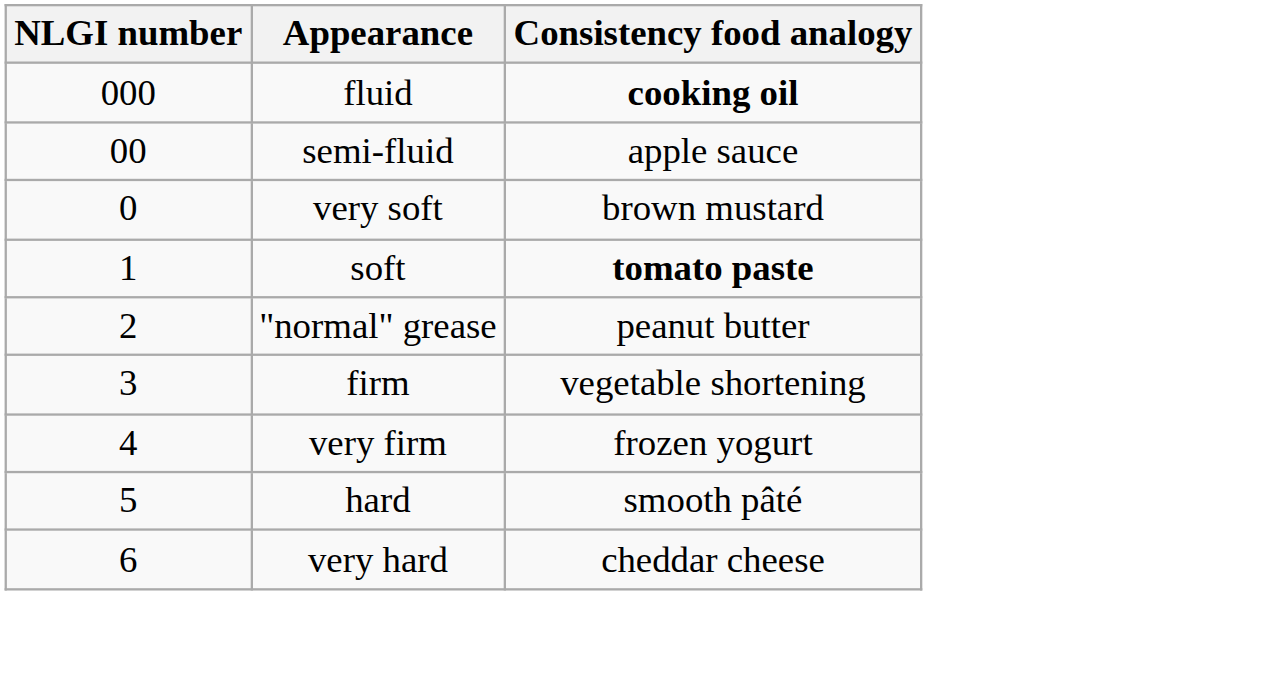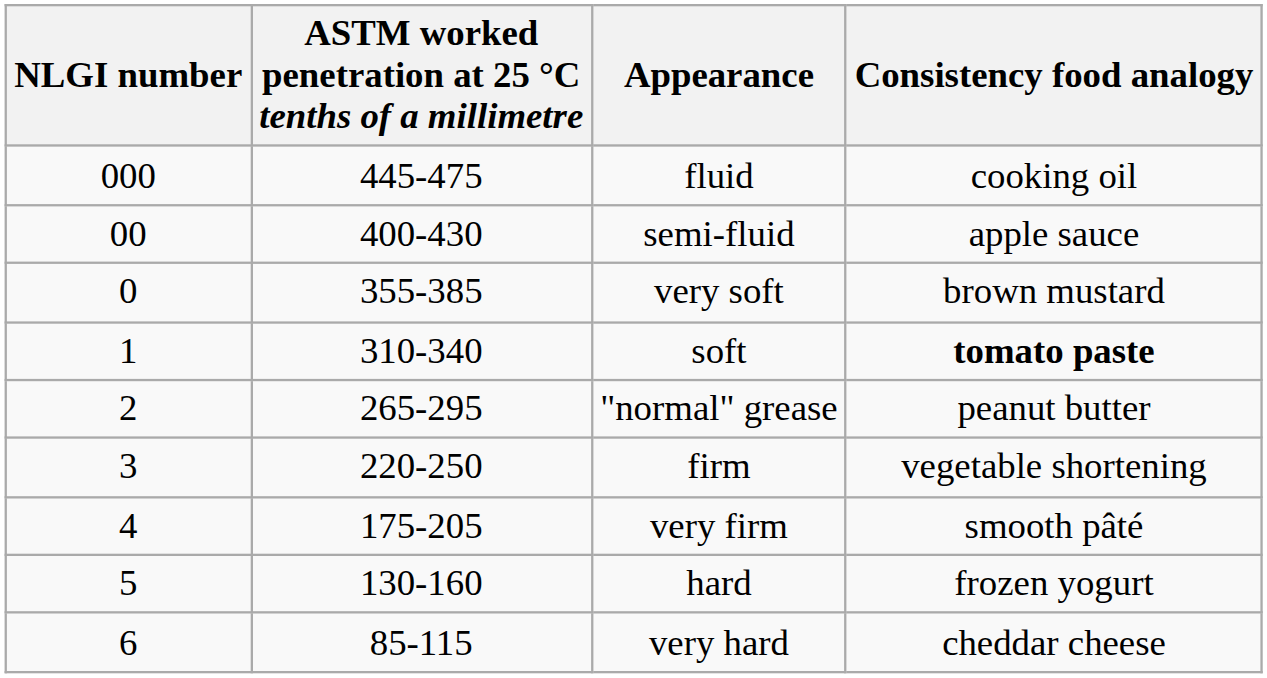 <table class="wikitable" style="margin:0em 0em 1em 2em; text-align:center;">
 <tr bgcolor="#efefef">
 <th>NLGI number</th>
+<th>ASTM worked <br>penetration at 25 °C<br><em>tenths of a millimetre</em></th>
 <th>Appearance</th>
 <th>Consistency food analogy</th>
 </tr>
 <tr align="center">
 <td>000</td>
+<td>445-475</td>
 <td>fluid</td>
-<td><strong>cooking oil</strong></td>
+<td>cooking oil</td>
 </tr>
 <tr align="center">
 <td>00</td>
+<td>400-430</td>
 <td>semi-fluid</td>
 <td>apple sauce</td>
 </tr>
 <tr align="center">
 <td>0</td>
+<td>355-385</td>
 <td>very soft</td>
 <td>brown mustard</td>
 </tr>
 <tr align="center">
 <td>1</td>
+<td>310-340</td>
 <td>soft</td>
 <td><strong>tomato paste</strong></td>
 </tr>
 <tr align="center">
 <td>2</td>
+<td>265-295</td>
 <td>"normal" grease</td>
 <td>peanut butter</td>
 </tr>
 <tr align="center">
 <td>3</td>
+<td>220-250</td>
 <td>firm</td>
 <td>vegetable shortening</td>
 </tr>
 <tr align="center">
 <td>4</td>
+<td>175-205</td>
 <td>very firm</td>
+<td>smooth pâté</td>
+</tr>
+<tr align="center">
+<td>5</td>
+<td>130-160</td>
+<td>hard</td>
 <td>frozen yogurt</td>
 </tr>
 <tr align="center">
-<td>5</td>
-<td>hard</td>
-<td>smooth pâté</td>
-</tr>
-<tr align="center">
 <td>6</td>
+<td>85-115</td>
 <td>very hard</td>
 <td>cheddar cheese</td>
 </tr>
 </table>
